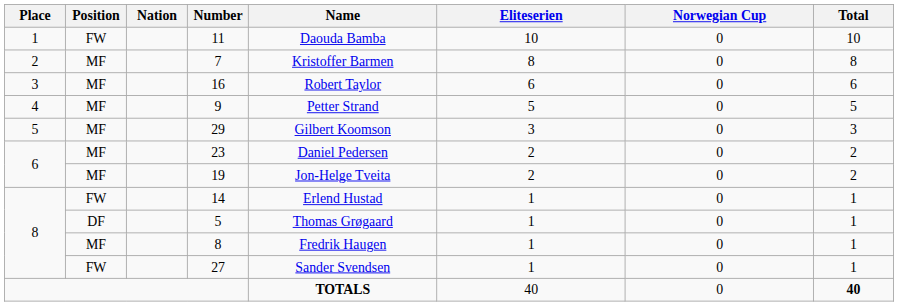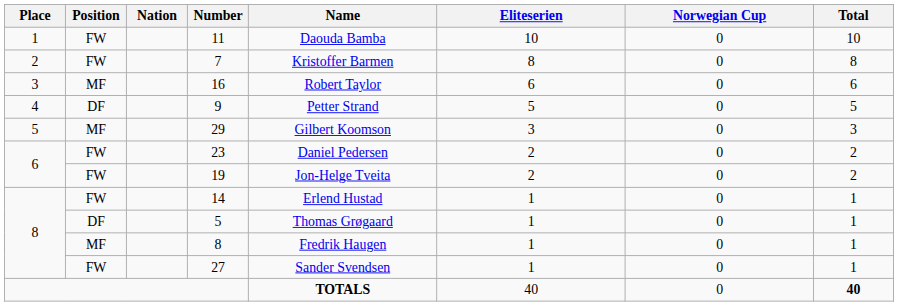 <table class="wikitable" style="font-size: 95%; text-align: center;">
 <tr>
 <th width=60>Place</th>
 <th width=60>Position</th>
 <th width=60>Nation</th>
 <th width=60>Number</th>
 <th width=200>Name</th>
 <th width=200><a href='#'>Eliteserien</a></th>
 <th width=200><a href='#'>Norwegian Cup</a></th>
 <th width=80><strong>Total</strong></th>
 </tr>
 <tr>
 <td>1</td>
 <td>FW</td>
 <td></td>
 <td>11</td>
 <td><a href='#'>Daouda Bamba</a></td>
 <td>10</td>
 <td>0</td>
 <td>10</td>
 </tr>
 <tr>
 <td>2</td>
-<td>MF</td>
+<td>FW</td>
 <td></td>
 <td>7</td>
 <td><a href='#'>Kristoffer Barmen</a></td>
 <td>8</td>
 <td>0</td>
 <td>8</td>
 </tr>
 <tr>
 <td>3</td>
 <td>MF</td>
 <td></td>
 <td>16</td>
 <td><a href='#'>Robert Taylor</a></td>
 <td>6</td>
 <td>0</td>
 <td>6</td>
 </tr>
 <tr>
 <td>4</td>
-<td>MF</td>
+<td>DF</td>
 <td></td>
 <td>9</td>
 <td><a href='#'>Petter Strand</a></td>
 <td>5</td>
 <td>0</td>
 <td>5</td>
 </tr>
 <tr>
 <td>5</td>
 <td>MF</td>
 <td></td>
 <td>29</td>
 <td><a href='#'>Gilbert Koomson</a></td>
 <td>3</td>
 <td>0</td>
 <td>3</td>
 </tr>
 <tr>
 <td rowspan="2">6</td>
-<td>MF</td>
+<td>FW</td>
 <td></td>
 <td>23</td>
 <td><a href='#'>Daniel Pedersen</a></td>
 <td>2</td>
 <td>0</td>
 <td>2</td>
 </tr>
 <tr>
-<td>MF</td>
+<td>FW</td>
 <td></td>
 <td>19</td>
 <td><a href='#'>Jon-Helge Tveita</a></td>
 <td>2</td>
 <td>0</td>
 <td>2</td>
 </tr>
 <tr>
 <td rowspan="4">8</td>
 <td>FW</td>
 <td></td>
 <td>14</td>
 <td><a href='#'>Erlend Hustad</a></td>
 <td>1</td>
 <td>0</td>
 <td>1</td>
 </tr>
 <tr>
 <td>DF</td>
 <td></td>
 <td>5</td>
 <td><a href='#'>Thomas Grøgaard</a></td>
 <td>1</td>
 <td>0</td>
 <td>1</td>
 </tr>
 <tr>
 <td>MF</td>
 <td></td>
 <td>8</td>
 <td><a href='#'>Fredrik Haugen</a></td>
 <td>1</td>
 <td>0</td>
 <td>1</td>
 </tr>
 <tr>
 <td>FW</td>
 <td></td>
 <td>27</td>
 <td><a href='#'>Sander Svendsen</a></td>
 <td>1</td>
 <td>0</td>
 <td>1</td>
 </tr>
 <tr>
 <td colspan="4"></td>
 <td><strong>TOTALS</strong></td>
 <td>40</td>
 <td>0</td>
 <td><strong>40</strong></td>
 </tr>
 </table>
